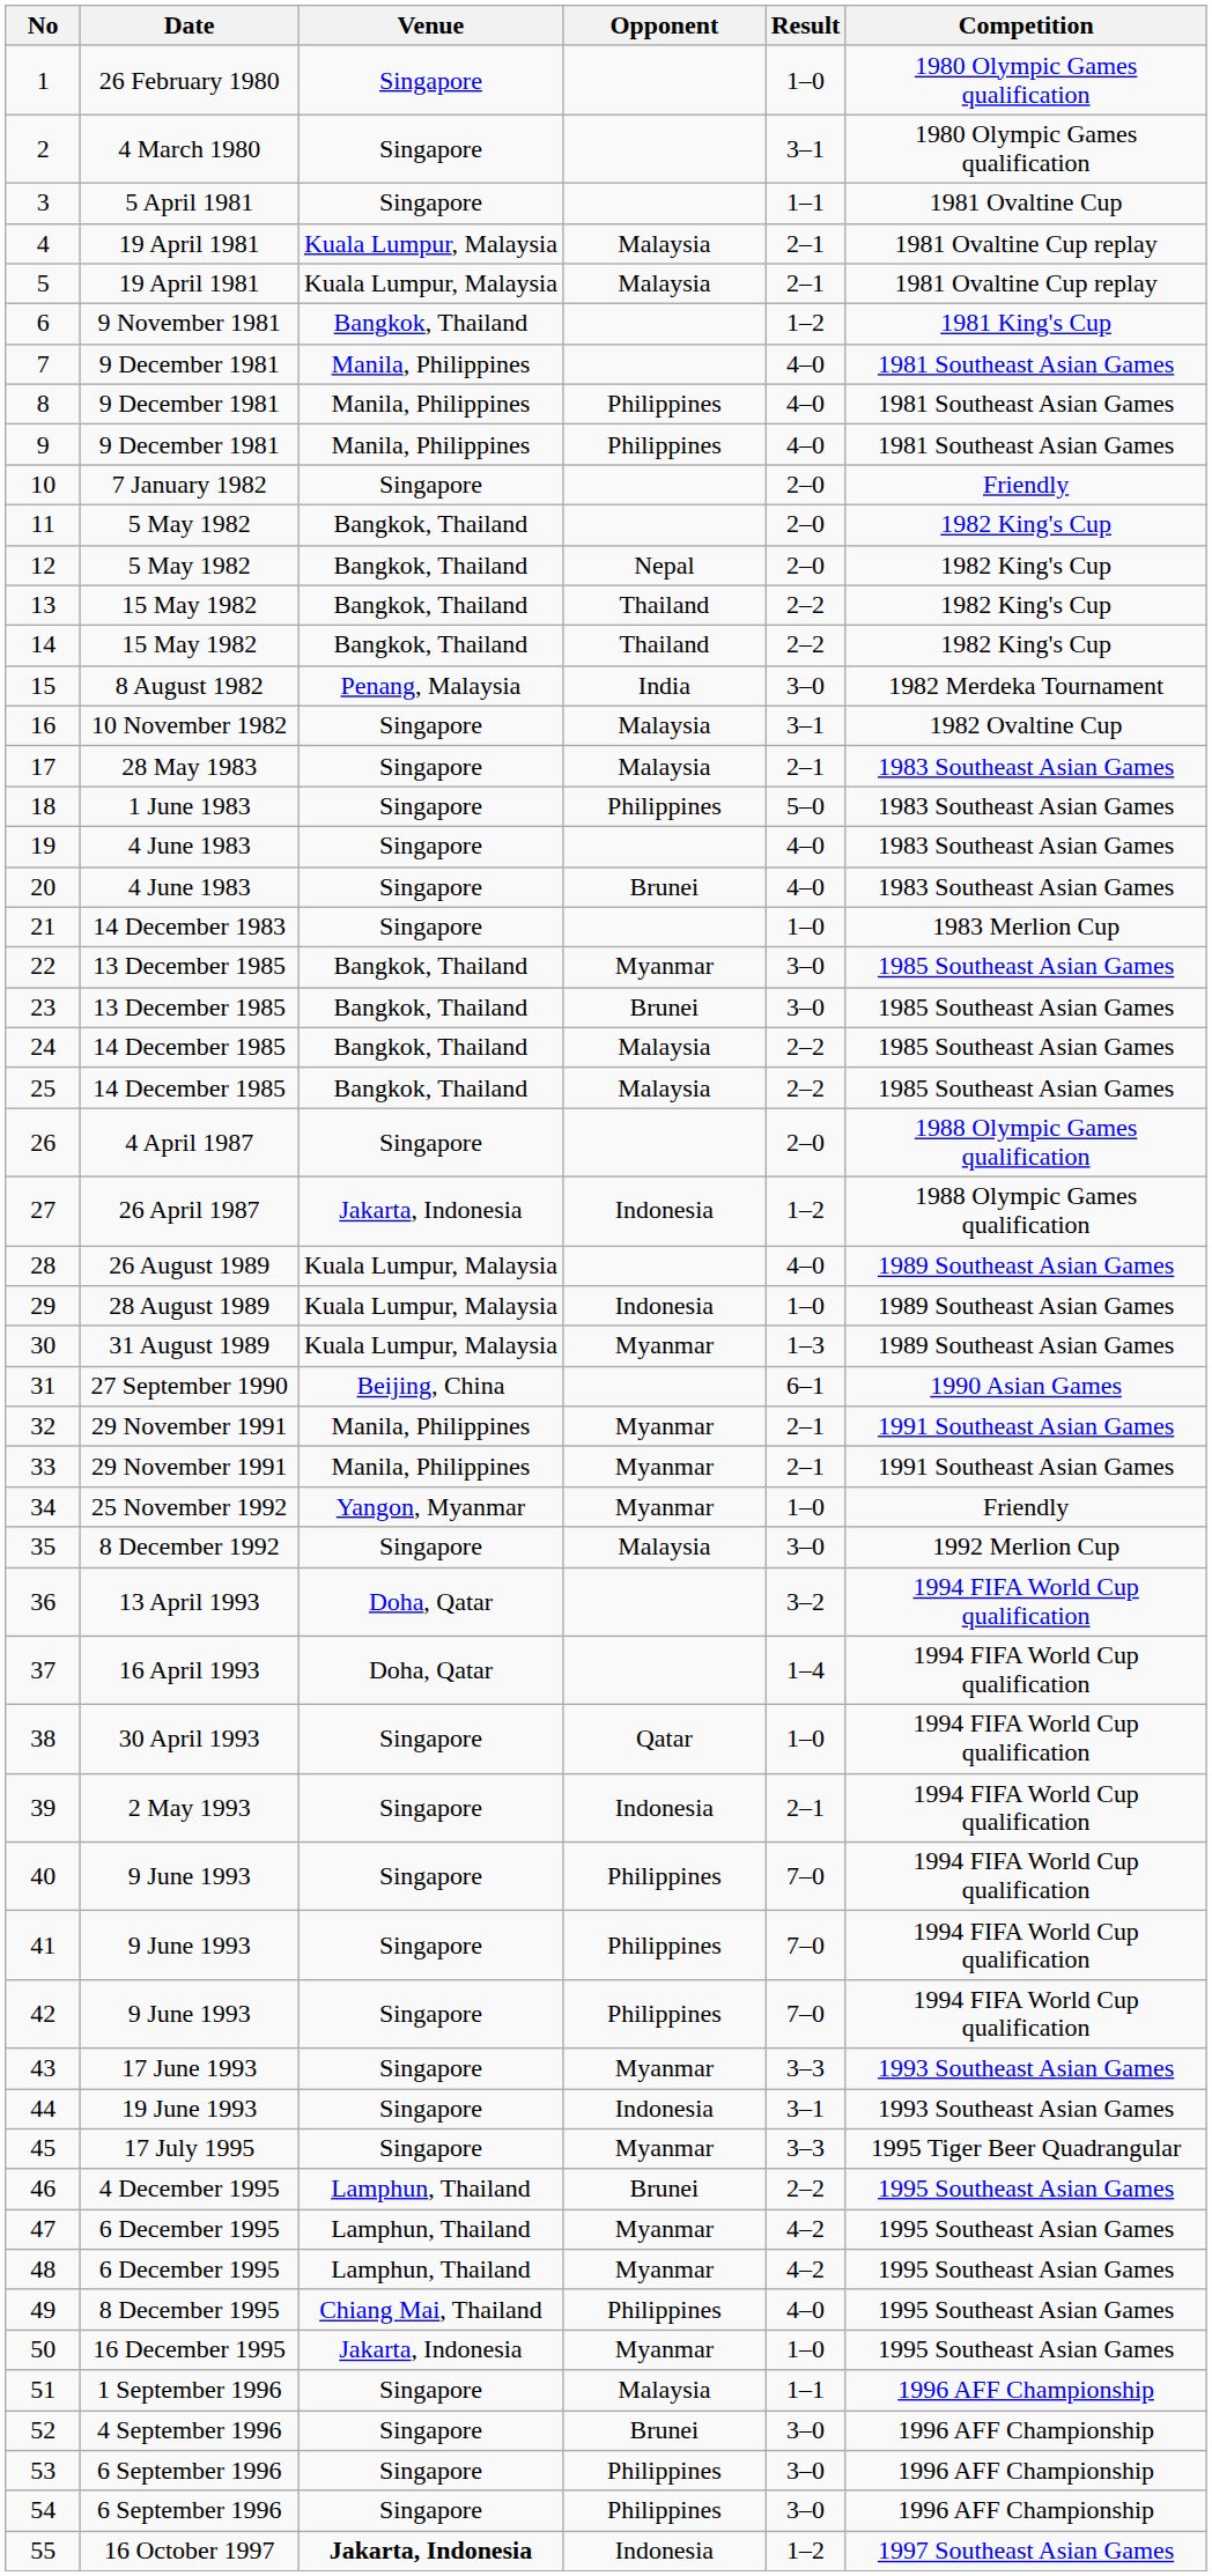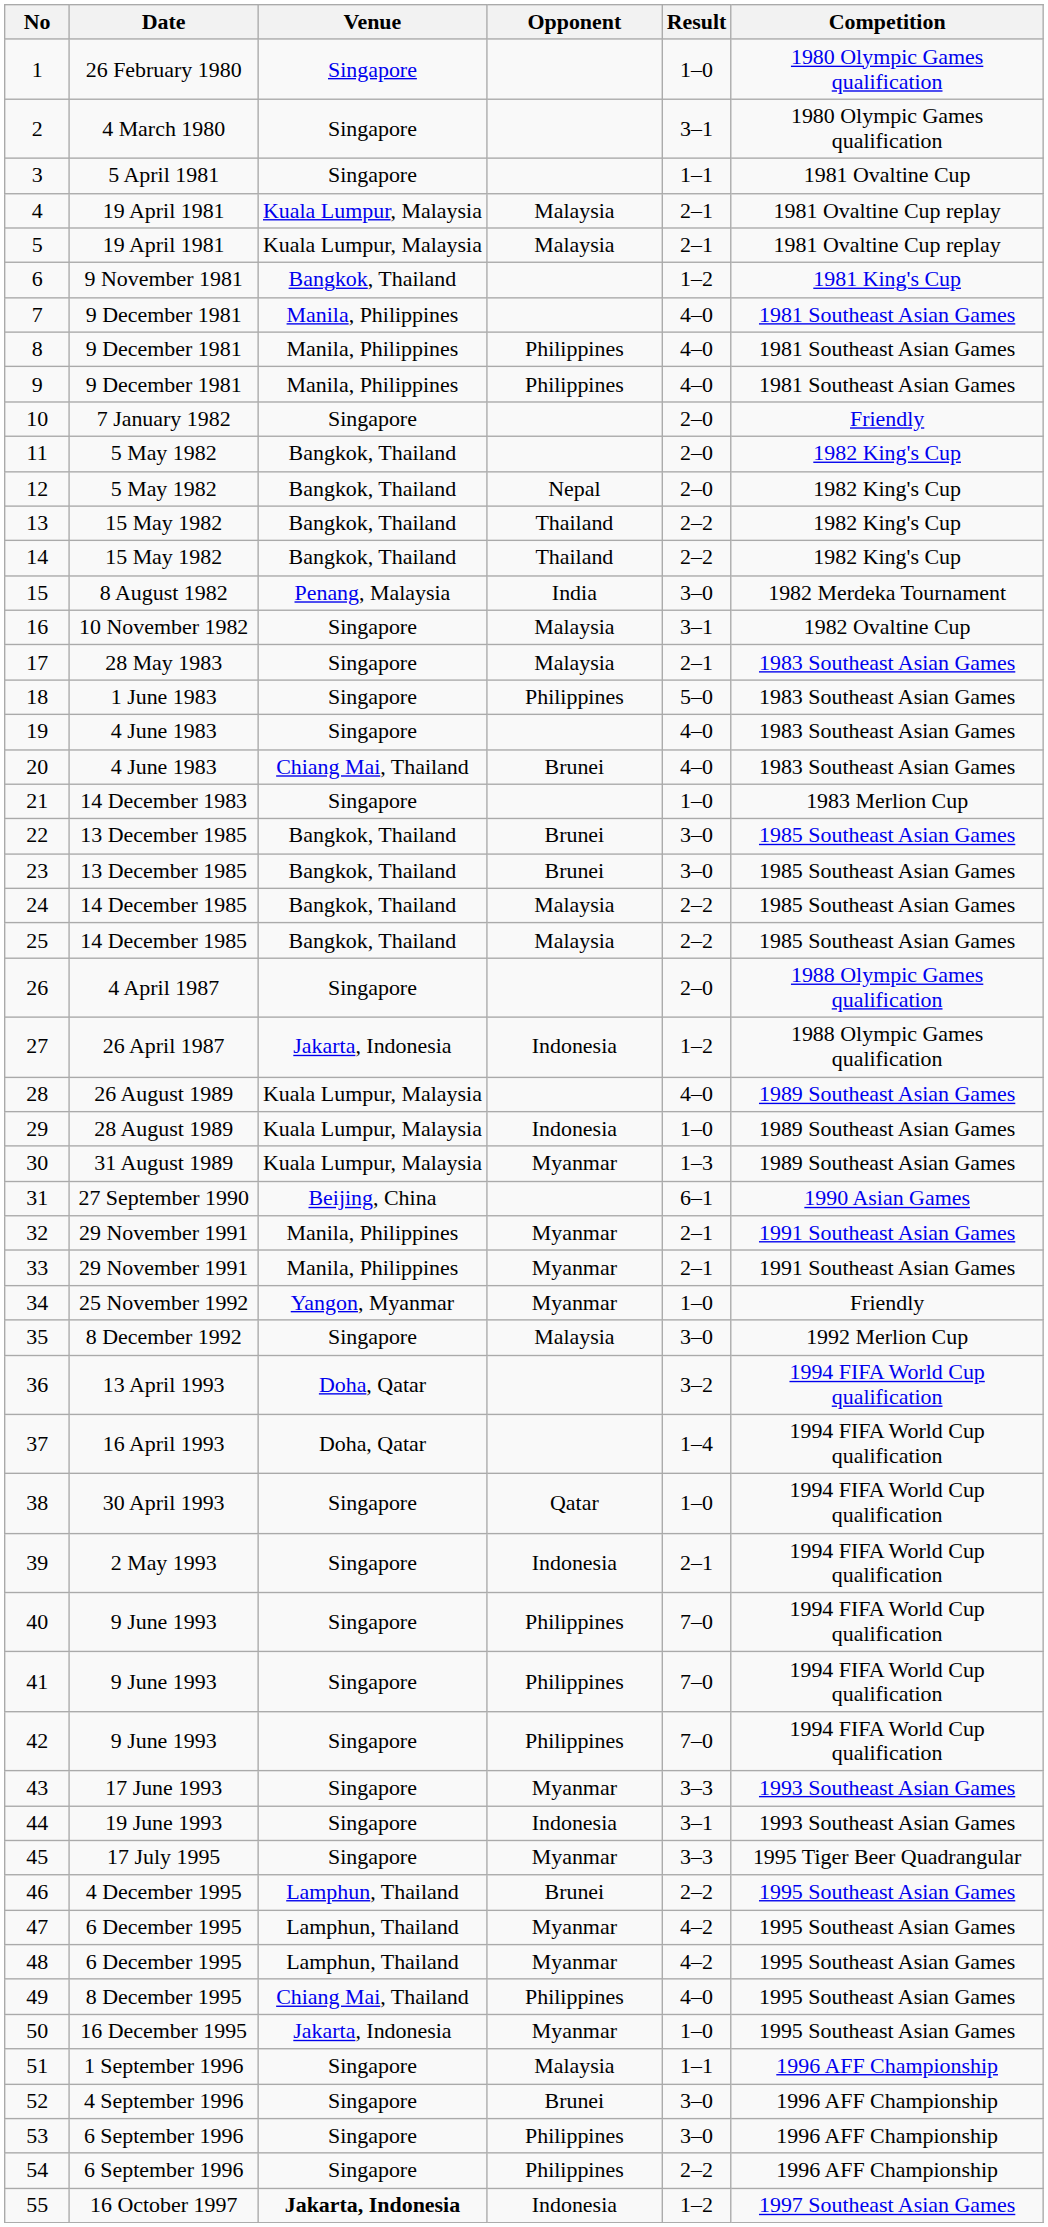 <table class="wikitable" style="text-align:center">
 <tr>
 <th width="40">No</th>
 <th width="130">Date</th>
 <th width="160">Venue</th>
 <th width="120">Opponent</th>
 <th width="40">Result</th>
 <th width="220">Competition</th>
 </tr>
 <tr>
 <td>1</td>
 <td>26 February 1980</td>
 <td><a href='#'>Singapore</a></td>
 <td></td>
 <td>1–0</td>
 <td><a href='#'>1980 Olympic Games qualification</a></td>
 </tr>
 <tr>
 <td>2</td>
 <td>4 March 1980</td>
 <td>Singapore</td>
 <td></td>
 <td>3–1</td>
 <td>1980 Olympic Games qualification</td>
 </tr>
 <tr>
 <td>3</td>
 <td>5 April 1981</td>
 <td>Singapore</td>
 <td></td>
 <td>1–1</td>
 <td>1981 Ovaltine Cup</td>
 </tr>
 <tr>
 <td>4</td>
 <td>19 April 1981</td>
 <td><a href='#'>Kuala Lumpur</a>, Malaysia</td>
 <td> Malaysia</td>
 <td>2–1</td>
 <td>1981 Ovaltine Cup replay</td>
 </tr>
 <tr>
 <td>5</td>
 <td>19 April 1981</td>
 <td>Kuala Lumpur, Malaysia</td>
 <td> Malaysia</td>
 <td>2–1</td>
 <td>1981 Ovaltine Cup replay</td>
 </tr>
 <tr>
 <td>6</td>
 <td>9 November 1981</td>
 <td><a href='#'>Bangkok</a>, Thailand</td>
 <td></td>
 <td>1–2</td>
 <td><a href='#'>1981 King's Cup</a></td>
 </tr>
 <tr>
 <td>7</td>
 <td>9 December 1981</td>
 <td><a href='#'>Manila</a>, Philippines</td>
 <td></td>
 <td>4–0</td>
 <td><a href='#'>1981 Southeast Asian Games</a></td>
 </tr>
 <tr>
 <td>8</td>
 <td>9 December 1981</td>
 <td>Manila, Philippines</td>
 <td> Philippines</td>
 <td>4–0</td>
 <td>1981 Southeast Asian Games</td>
 </tr>
 <tr>
 <td>9</td>
 <td>9 December 1981</td>
 <td>Manila, Philippines</td>
 <td> Philippines</td>
 <td>4–0</td>
 <td>1981 Southeast Asian Games</td>
 </tr>
 <tr>
 <td>10</td>
 <td>7 January 1982</td>
 <td>Singapore</td>
 <td></td>
 <td>2–0</td>
 <td><a href='#'>Friendly</a></td>
 </tr>
 <tr>
 <td>11</td>
 <td>5 May 1982</td>
 <td>Bangkok, Thailand</td>
 <td></td>
 <td>2–0</td>
 <td><a href='#'>1982 King's Cup</a></td>
 </tr>
 <tr>
 <td>12</td>
 <td>5 May 1982</td>
 <td>Bangkok, Thailand</td>
 <td> Nepal</td>
 <td>2–0</td>
 <td>1982 King's Cup</td>
 </tr>
 <tr>
 <td>13</td>
 <td>15 May 1982</td>
 <td>Bangkok, Thailand</td>
 <td> Thailand</td>
 <td>2–2</td>
 <td>1982 King's Cup</td>
 </tr>
 <tr>
 <td>14</td>
 <td>15 May 1982</td>
 <td>Bangkok, Thailand</td>
 <td> Thailand</td>
 <td>2–2</td>
 <td>1982 King's Cup</td>
 </tr>
 <tr>
 <td>15</td>
 <td>8 August 1982</td>
 <td><a href='#'>Penang</a>, Malaysia</td>
 <td> India</td>
 <td>3–0</td>
 <td>1982 Merdeka Tournament</td>
 </tr>
 <tr>
 <td>16</td>
 <td>10 November 1982</td>
 <td>Singapore</td>
 <td> Malaysia</td>
 <td>3–1</td>
 <td>1982 Ovaltine Cup</td>
 </tr>
 <tr>
 <td>17</td>
 <td>28 May 1983</td>
 <td>Singapore</td>
 <td> Malaysia</td>
 <td>2–1</td>
 <td><a href='#'>1983 Southeast Asian Games</a></td>
 </tr>
 <tr>
 <td>18</td>
 <td>1 June 1983</td>
 <td>Singapore</td>
 <td> Philippines</td>
 <td>5–0</td>
 <td>1983 Southeast Asian Games</td>
 </tr>
 <tr>
 <td>19</td>
 <td>4 June 1983</td>
 <td>Singapore</td>
 <td></td>
 <td>4–0</td>
 <td>1983 Southeast Asian Games</td>
 </tr>
 <tr>
 <td>20</td>
 <td>4 June 1983</td>
-<td>Singapore</td>
+<td><a href='#'>Chiang Mai</a>, Thailand</td>
 <td> Brunei</td>
 <td>4–0</td>
 <td>1983 Southeast Asian Games</td>
 </tr>
 <tr>
 <td>21</td>
 <td>14 December 1983</td>
 <td>Singapore</td>
 <td></td>
 <td>1–0</td>
 <td>1983 Merlion Cup</td>
 </tr>
 <tr>
 <td>22</td>
 <td>13 December 1985</td>
 <td>Bangkok, Thailand</td>
-<td> Myanmar</td>
+<td> Brunei</td>
 <td>3–0</td>
 <td><a href='#'>1985 Southeast Asian Games</a></td>
 </tr>
 <tr>
 <td>23</td>
 <td>13 December 1985</td>
 <td>Bangkok, Thailand</td>
 <td> Brunei</td>
 <td>3–0</td>
 <td>1985 Southeast Asian Games</td>
 </tr>
 <tr>
 <td>24</td>
 <td>14 December 1985</td>
 <td>Bangkok, Thailand</td>
 <td> Malaysia</td>
 <td>2–2</td>
 <td>1985 Southeast Asian Games</td>
 </tr>
 <tr>
 <td>25</td>
 <td>14 December 1985</td>
 <td>Bangkok, Thailand</td>
 <td> Malaysia</td>
 <td>2–2</td>
 <td>1985 Southeast Asian Games</td>
 </tr>
 <tr>
 <td>26</td>
 <td>4 April 1987</td>
 <td>Singapore</td>
 <td></td>
 <td>2–0</td>
 <td><a href='#'>1988 Olympic Games qualification</a></td>
 </tr>
 <tr>
 <td>27</td>
 <td>26 April 1987</td>
 <td><a href='#'>Jakarta</a>, Indonesia</td>
 <td> Indonesia</td>
 <td>1–2</td>
 <td>1988 Olympic Games qualification</td>
 </tr>
 <tr>
 <td>28</td>
 <td>26 August 1989</td>
 <td>Kuala Lumpur, Malaysia</td>
 <td></td>
 <td>4–0</td>
 <td><a href='#'>1989 Southeast Asian Games</a></td>
 </tr>
 <tr>
 <td>29</td>
 <td>28 August 1989</td>
 <td>Kuala Lumpur, Malaysia</td>
 <td> Indonesia</td>
 <td>1–0</td>
 <td>1989 Southeast Asian Games</td>
 </tr>
 <tr>
 <td>30</td>
 <td>31 August 1989</td>
 <td>Kuala Lumpur, Malaysia</td>
 <td> Myanmar</td>
 <td>1–3</td>
 <td>1989 Southeast Asian Games</td>
 </tr>
 <tr>
 <td>31</td>
 <td>27 September 1990</td>
 <td><a href='#'>Beijing</a>, China</td>
 <td></td>
 <td>6–1</td>
 <td><a href='#'>1990 Asian Games</a></td>
 </tr>
 <tr>
 <td>32</td>
 <td>29 November 1991</td>
 <td>Manila, Philippines</td>
 <td> Myanmar</td>
 <td>2–1</td>
 <td><a href='#'>1991 Southeast Asian Games</a></td>
 </tr>
 <tr>
 <td>33</td>
 <td>29 November 1991</td>
 <td>Manila, Philippines</td>
 <td> Myanmar</td>
 <td>2–1</td>
 <td>1991 Southeast Asian Games</td>
 </tr>
 <tr>
 <td>34</td>
 <td>25 November 1992</td>
 <td><a href='#'>Yangon</a>, Myanmar</td>
 <td> Myanmar</td>
 <td>1–0</td>
 <td>Friendly</td>
 </tr>
 <tr>
 <td>35</td>
 <td>8 December 1992</td>
 <td>Singapore</td>
 <td> Malaysia</td>
 <td>3–0</td>
 <td>1992 Merlion Cup</td>
 </tr>
 <tr>
 <td>36</td>
 <td>13 April 1993</td>
 <td><a href='#'>Doha</a>, Qatar</td>
 <td></td>
 <td>3–2</td>
 <td><a href='#'>1994 FIFA World Cup qualification</a></td>
 </tr>
 <tr>
 <td>37</td>
 <td>16 April 1993</td>
 <td>Doha, Qatar</td>
 <td></td>
 <td>1–4</td>
 <td>1994 FIFA World Cup qualification</td>
 </tr>
 <tr>
 <td>38</td>
 <td>30 April 1993</td>
 <td>Singapore</td>
 <td> Qatar</td>
 <td>1–0</td>
 <td>1994 FIFA World Cup qualification</td>
 </tr>
 <tr>
 <td>39</td>
 <td>2 May 1993</td>
 <td>Singapore</td>
 <td> Indonesia</td>
 <td>2–1</td>
 <td>1994 FIFA World Cup qualification</td>
 </tr>
 <tr>
 <td>40</td>
 <td>9 June 1993</td>
 <td>Singapore</td>
 <td> Philippines</td>
 <td>7–0</td>
 <td>1994 FIFA World Cup qualification</td>
 </tr>
 <tr>
 <td>41</td>
 <td>9 June 1993</td>
 <td>Singapore</td>
 <td> Philippines</td>
 <td>7–0</td>
 <td>1994 FIFA World Cup qualification</td>
 </tr>
 <tr>
 <td>42</td>
 <td>9 June 1993</td>
 <td>Singapore</td>
 <td> Philippines</td>
 <td>7–0</td>
 <td>1994 FIFA World Cup qualification</td>
 </tr>
 <tr>
 <td>43</td>
 <td>17 June 1993</td>
 <td>Singapore</td>
 <td> Myanmar</td>
 <td>3–3</td>
 <td><a href='#'>1993 Southeast Asian Games</a></td>
 </tr>
 <tr>
 <td>44</td>
 <td>19 June 1993</td>
 <td>Singapore</td>
 <td> Indonesia</td>
 <td>3–1</td>
 <td>1993 Southeast Asian Games</td>
 </tr>
 <tr>
 <td>45</td>
 <td>17 July 1995</td>
 <td>Singapore</td>
 <td> Myanmar</td>
 <td>3–3</td>
 <td>1995 Tiger Beer Quadrangular</td>
 </tr>
 <tr>
 <td>46</td>
 <td>4 December 1995</td>
 <td><a href='#'>Lamphun</a>, Thailand</td>
 <td> Brunei</td>
 <td>2–2</td>
 <td><a href='#'>1995 Southeast Asian Games</a></td>
 </tr>
 <tr>
 <td>47</td>
 <td>6 December 1995</td>
 <td>Lamphun, Thailand</td>
 <td> Myanmar</td>
 <td>4–2</td>
 <td>1995 Southeast Asian Games</td>
 </tr>
 <tr>
 <td>48</td>
 <td>6 December 1995</td>
 <td>Lamphun, Thailand</td>
 <td> Myanmar</td>
 <td>4–2</td>
 <td>1995 Southeast Asian Games</td>
 </tr>
 <tr>
 <td>49</td>
 <td>8 December 1995</td>
 <td><a href='#'>Chiang Mai</a>, Thailand</td>
 <td> Philippines</td>
 <td>4–0</td>
 <td>1995 Southeast Asian Games</td>
 </tr>
 <tr>
 <td>50</td>
 <td>16 December 1995</td>
 <td><a href='#'>Jakarta</a>, Indonesia</td>
 <td> Myanmar</td>
 <td>1–0</td>
 <td>1995 Southeast Asian Games</td>
 </tr>
 <tr>
 <td>51</td>
 <td>1 September 1996</td>
 <td>Singapore</td>
 <td> Malaysia</td>
 <td>1–1</td>
 <td><a href='#'>1996 AFF Championship</a></td>
 </tr>
 <tr>
 <td>52</td>
 <td>4 September 1996</td>
 <td>Singapore</td>
 <td> Brunei</td>
 <td>3–0</td>
 <td>1996 AFF Championship</td>
 </tr>
 <tr>
 <td>53</td>
 <td>6 September 1996</td>
 <td>Singapore</td>
 <td> Philippines</td>
 <td>3–0</td>
 <td>1996 AFF Championship</td>
 </tr>
 <tr>
 <td>54</td>
 <td>6 September 1996</td>
 <td>Singapore</td>
 <td> Philippines</td>
-<td>3–0</td>
+<td>2–2</td>
 <td>1996 AFF Championship</td>
 </tr>
 <tr>
 <td>55</td>
 <td>16 October 1997</td>
 <td><strong>Jakarta, Indonesia</strong></td>
 <td> Indonesia</td>
 <td>1–2</td>
 <td><a href='#'>1997 Southeast Asian Games</a></td>
 </tr>
 </table>
